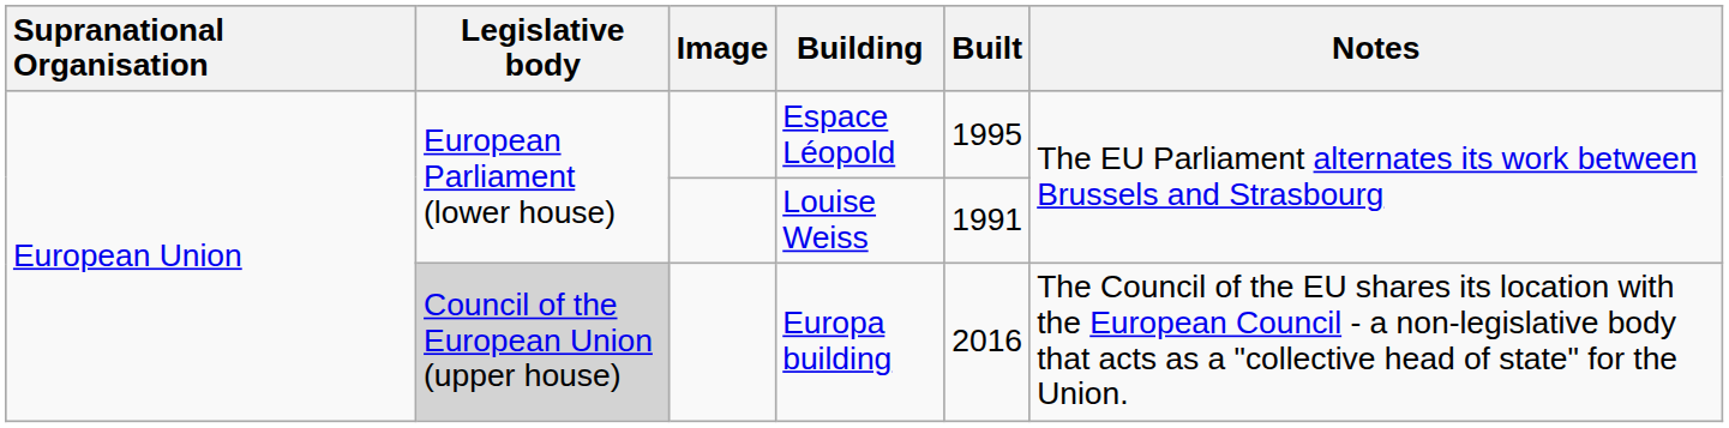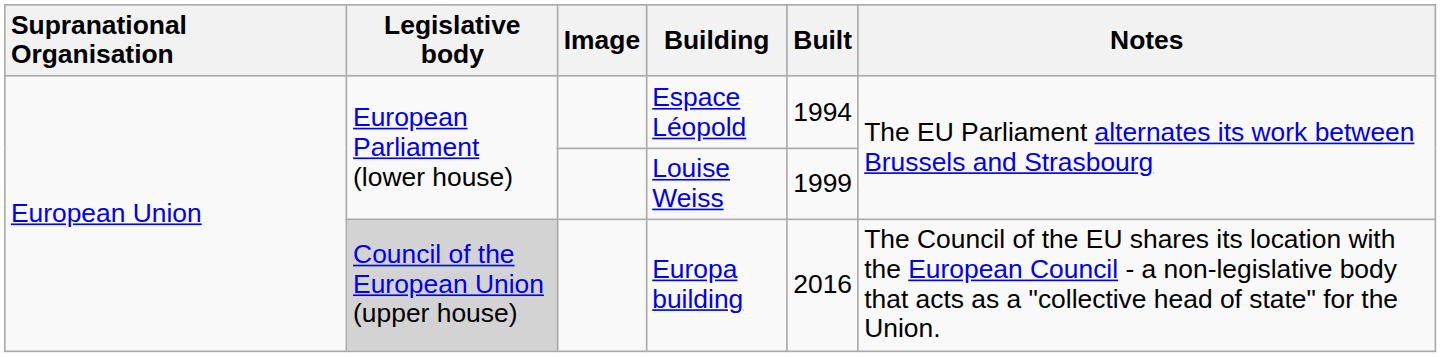 <table class="wikitable">
 <tr>
 <th style="text-align:left;width:200px">Supranational Organisation</th>
 <th>Legislative body</th>
 <th>Image</th>
 <th>Building</th>
 <th>Built</th>
 <th>Notes</th>
 </tr>
 <tr>
 <td rowspan="3"><a href='#'>European Union</a></td>
 <td rowspan="2"><a href='#'>European Parliament</a><br>(lower house)</td>
 <td></td>
 <td><a href='#'>Espace Léopold</a></td>
-<td>1995</td>
+<td>1994</td>
 <td rowspan="2">The EU Parliament <a href='#'>alternates its work between Brussels and Strasbourg</a></td>
 </tr>
 <tr>
 <td></td>
 <td><a href='#'>Louise Weiss</a></td>
-<td>1991</td>
+<td>1999</td>
 </tr>
 <tr>
 <td style="background: lightgrey;"><a href='#'>Council of the European Union</a><br>(upper house)</td>
 <td></td>
 <td><a href='#'>Europa building</a></td>
 <td>2016</td>
 <td>The Council of the EU shares its location with the <a href='#'>European Council</a> - a non-legislative body that acts as a "collective head of state" for the Union.</td>
 </tr>
 </table>
